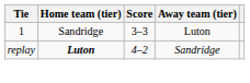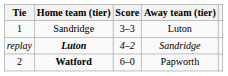 <table class="wikitable" style="text-align:center; font-size:85%">
 <tr>
 <th>Tie</th>
 <th>Home team (tier)</th>
 <th>Score</th>
 <th>Away team (tier)</th>
 <th></th>
 </tr>
 <tr>
 <td align="center">1</td>
 <td>Sandridge</td>
 <td align="center">3–3 </td>
 <td>Luton</td>
 <td></td>
 </tr>
 <tr>
 <td align="center"><em>replay</em></td>
 <td><strong><em>Luton</em></strong></td>
 <td align="center"><em>4–2</em></td>
 <td><em>Sandridge</em></td>
 <td></td>
 </tr>
+<tr>
+<td align="center">2</td>
+<td><strong>Watford</strong></td>
+<td align="center">6–0</td>
+<td>Papworth</td>
+<td></td>
+</tr>
 </table>
